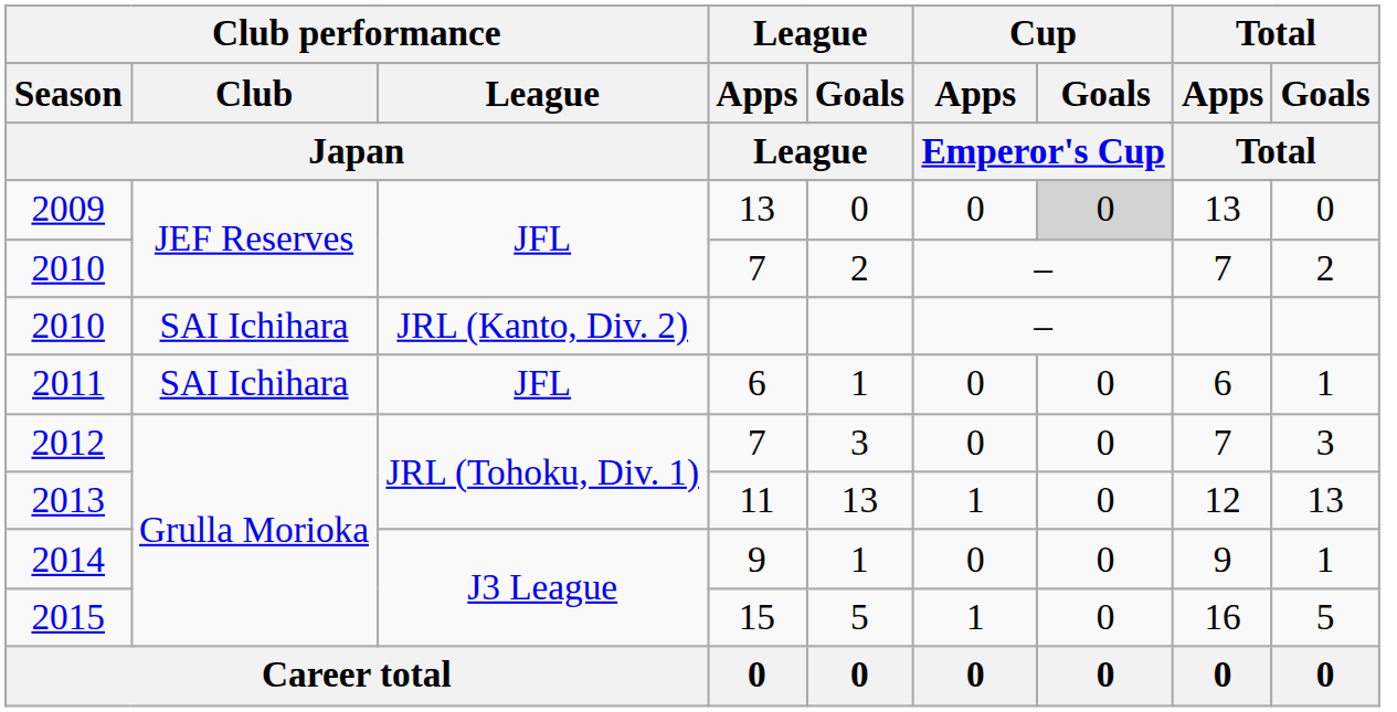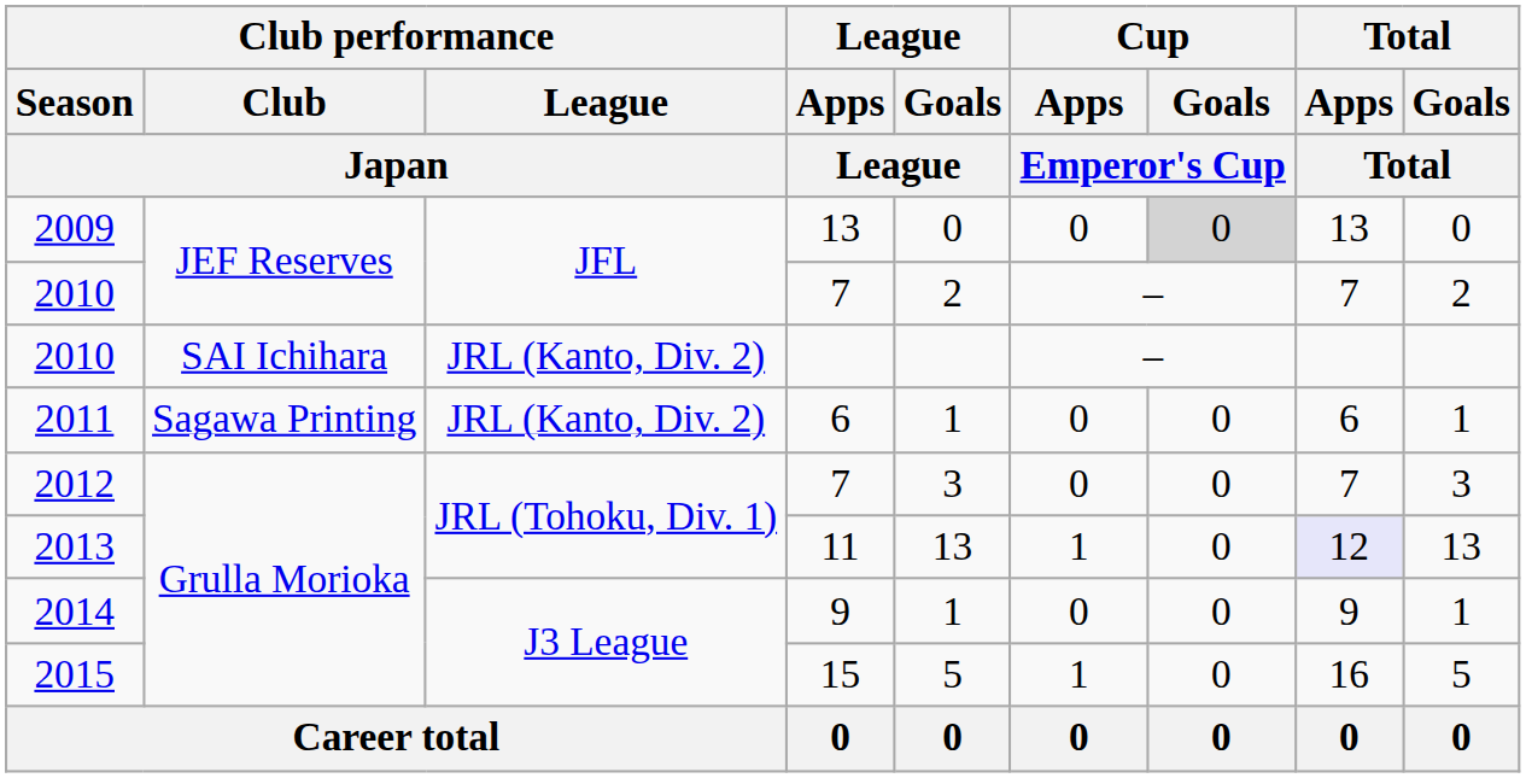 <table class="wikitable" style="text-align:center">
 <tr>
 <th colspan=3>Club performance</th>
 <th colspan=2>League</th>
 <th colspan=2>Cup</th>
 <th colspan=2>Total</th>
 </tr>
 <tr>
 <th>Season</th>
 <th>Club</th>
 <th>League</th>
 <th>Apps</th>
 <th>Goals</th>
 <th>Apps</th>
 <th>Goals</th>
 <th>Apps</th>
 <th>Goals</th>
 </tr>
 <tr>
 <th colspan=3>Japan</th>
 <th colspan=2>League</th>
 <th colspan=2><a href='#'>Emperor's Cup</a></th>
 <th colspan=2>Total</th>
 </tr>
 <tr>
 <td><a href='#'>2009</a></td>
 <td rowspan="2"><a href='#'>JEF Reserves</a></td>
 <td rowspan="2"><a href='#'>JFL</a></td>
 <td>13</td>
 <td>0</td>
 <td>0</td>
 <td style="background: lightgrey;">0</td>
 <td>13</td>
 <td>0</td>
 </tr>
 <tr>
 <td><a href='#'>2010</a></td>
 <td>7</td>
 <td>2</td>
 <td colspan="2">–</td>
 <td>7</td>
 <td>2</td>
 </tr>
 <tr>
 <td><a href='#'>2010</a></td>
 <td rowspan="1"><a href='#'>SAI Ichihara</a></td>
 <td rowspan="1"><a href='#'>JRL (Kanto, Div. 2)</a></td>
 <td></td>
 <td></td>
 <td colspan="2">–</td>
 <td></td>
 <td></td>
 </tr>
 <tr>
 <td><a href='#'>2011</a></td>
-<td rowspan="1"><a href='#'>SAI Ichihara</a></td>
-<td rowspan="1"><a href='#'>JFL</a></td>
+<td rowspan="1"><a href='#'>Sagawa Printing</a></td>
+<td rowspan="1"><a href='#'>JRL (Kanto, Div. 2)</a></td>
 <td>6</td>
 <td>1</td>
 <td>0</td>
 <td>0</td>
 <td>6</td>
 <td>1</td>
 </tr>
 <tr>
 <td><a href='#'>2012</a></td>
 <td rowspan="4"><a href='#'>Grulla Morioka</a></td>
 <td rowspan="2"><a href='#'>JRL (Tohoku, Div. 1)</a></td>
 <td>7</td>
 <td>3</td>
 <td>0</td>
 <td>0</td>
 <td>7</td>
 <td>3</td>
 </tr>
 <tr>
 <td><a href='#'>2013</a></td>
 <td>11</td>
 <td>13</td>
 <td>1</td>
 <td>0</td>
-<td>12</td>
+<td style="background: lavender;">12</td>
 <td>13</td>
 </tr>
 <tr>
 <td><a href='#'>2014</a></td>
 <td rowspan="2"><a href='#'>J3 League</a></td>
 <td>9</td>
 <td>1</td>
 <td>0</td>
 <td>0</td>
 <td>9</td>
 <td>1</td>
 </tr>
 <tr>
 <td><a href='#'>2015</a></td>
 <td>15</td>
 <td>5</td>
 <td>1</td>
 <td>0</td>
 <td>16</td>
 <td>5</td>
 </tr>
 <tr>
 <th colspan=3>Career total</th>
 <th>0</th>
 <th>0</th>
 <th>0</th>
 <th>0</th>
 <th>0</th>
 <th>0</th>
 </tr>
 </table>
